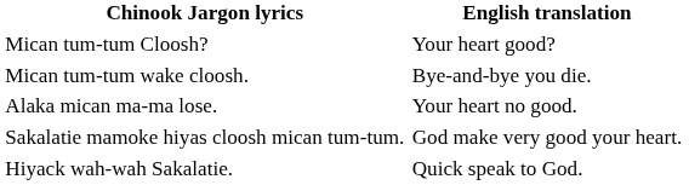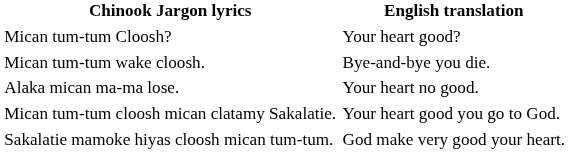 <table cellpadding=2 style="background:transparent;">
 <tr>
 <th>Chinook Jargon lyrics</th>
 <th>English translation</th>
 </tr>
 <tr>
 <td>Mican tum-tum Cloosh?</td>
 <td>Your heart good?</td>
 </tr>
 <tr>
 <td>Mican tum-tum wake cloosh.</td>
 <td>Bye-and-bye you die.</td>
 </tr>
 <tr>
 <td>Alaka mican ma-ma lose.</td>
 <td>Your heart no good.</td>
 </tr>
 <tr>
+<td>Mican tum-tum cloosh mican clatamy Sakalatie.</td>
+<td>Your heart good you go to God.</td>
+</tr>
+<tr>
 <td>Sakalatie mamoke hiyas cloosh mican tum-tum.</td>
 <td>God make very good your heart.</td>
 </tr>
 <tr>
-<td>Hiyack wah-wah Sakalatie.</td>
-<td>Quick speak to God.</td>
-</tr>
-<tr>
 </tr>
 </table>
